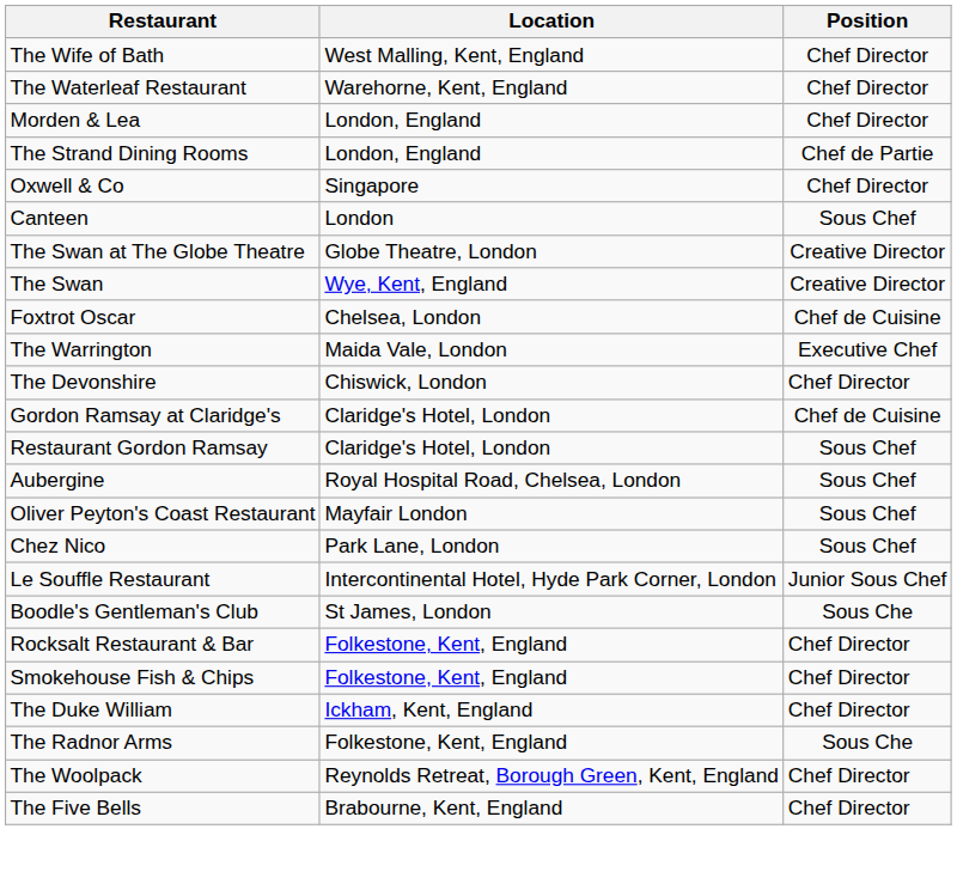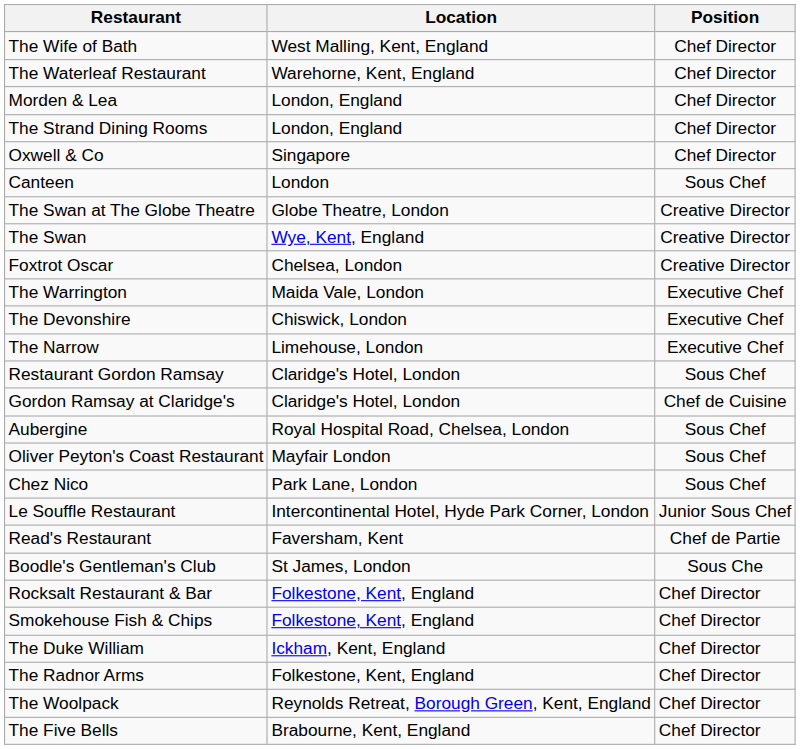 <table class="wikitable sortable">
 <tr>
 <th>Restaurant</th>
 <th>Location</th>
 <th>Position</th>
 </tr>
 <tr>
 <td>The Wife of Bath</td>
 <td>West Malling, Kent, England</td>
 <td style="text-align: center;">Chef Director</td>
 </tr>
 <tr>
 <td>The Waterleaf Restaurant</td>
 <td>Warehorne, Kent, England</td>
 <td style="text-align: center;">Chef Director</td>
 </tr>
 <tr>
 <td>Morden & Lea</td>
 <td>London, England</td>
 <td style="text-align: center;">Chef Director</td>
 </tr>
 <tr>
 <td>The Strand Dining Rooms</td>
 <td>London, England</td>
-<td style="text-align: center;">Chef de Partie</td>
+<td style="text-align: center;">Chef Director</td>
 </tr>
 <tr>
 <td>Oxwell & Co</td>
 <td>Singapore</td>
 <td style="text-align: center;">Chef Director</td>
 </tr>
 <tr>
 <td>Canteen</td>
 <td>London</td>
 <td style="text-align: center;">Sous Chef</td>
 </tr>
 <tr>
 <td>The Swan at The Globe Theatre</td>
 <td>Globe Theatre, London</td>
 <td style="text-align: center;">Creative Director</td>
 </tr>
 <tr>
 <td>The Swan</td>
 <td><a href='#'>Wye, Kent</a>, England</td>
 <td style="text-align: center;">Creative Director</td>
 </tr>
 <tr>
 <td>Foxtrot Oscar</td>
 <td>Chelsea, London</td>
-<td style="text-align: center;">Chef de Cuisine</td>
+<td style="text-align: center;">Creative Director</td>
 </tr>
 <tr>
 <td>The Warrington</td>
 <td>Maida Vale, London</td>
 <td style="text-align: center;">Executive Chef</td>
 </tr>
 <tr>
 <td>The Devonshire</td>
 <td>Chiswick, London</td>
-<td>Chef Director</td>
+<td style="text-align: center;">Executive Chef</td>
+</tr>
+<tr>
+<td>The Narrow</td>
+<td>Limehouse, London</td>
+<td style="text-align: center;">Executive Chef</td>
+</tr>
+<tr>
+<td>Restaurant Gordon Ramsay</td>
+<td>Claridge's Hotel, London</td>
+<td style="text-align: center;">Sous Chef</td>
 </tr>
 <tr>
 <td>Gordon Ramsay at Claridge's</td>
 <td>Claridge's Hotel, London</td>
 <td style="text-align: center;">Chef de Cuisine</td>
-</tr>
-<tr>
-<td>Restaurant Gordon Ramsay</td>
-<td>Claridge's Hotel, London</td>
-<td style="text-align: center;">Sous Chef</td>
 </tr>
 <tr>
 <td>Aubergine</td>
 <td>Royal Hospital Road, Chelsea, London</td>
 <td style="text-align: center;">Sous Chef</td>
 </tr>
 <tr>
 <td>Oliver Peyton's Coast Restaurant</td>
 <td>Mayfair London</td>
 <td style="text-align: center;">Sous Chef</td>
 </tr>
 <tr>
 <td>Chez Nico</td>
 <td>Park Lane, London</td>
 <td style="text-align: center;">Sous Chef</td>
 </tr>
 <tr>
 <td>Le Souffle Restaurant</td>
 <td>Intercontinental Hotel, Hyde Park Corner, London</td>
 <td style="text-align: center;">Junior Sous Chef</td>
+</tr>
+<tr>
+<td>Read's Restaurant</td>
+<td>Faversham, Kent</td>
+<td style="text-align: center;">Chef de Partie</td>
 </tr>
 <tr>
 <td>Boodle's Gentleman's Club</td>
 <td>St James, London</td>
 <td style="text-align: center;">Sous Che</td>
 </tr>
 <tr>
 <td>Rocksalt Restaurant & Bar</td>
 <td><a href='#'>Folkestone, Kent</a>, England</td>
 <td>Chef Director</td>
 </tr>
 <tr>
 <td>Smokehouse Fish & Chips</td>
 <td><a href='#'>Folkestone, Kent</a>, England</td>
 <td>Chef Director</td>
 </tr>
 <tr>
 <td>The Duke William</td>
 <td><a href='#'>Ickham</a>, Kent, England</td>
 <td>Chef Director</td>
 </tr>
 <tr>
 <td>The Radnor Arms</td>
 <td>Folkestone, Kent, England</td>
-<td style="text-align: center;">Sous Che</td>
+<td>Chef Director</td>
 </tr>
 <tr>
 <td>The Woolpack</td>
 <td>Reynolds Retreat, <a href='#'>Borough Green</a>, Kent, England</td>
 <td>Chef Director</td>
 </tr>
 <tr>
 <td>The Five Bells</td>
 <td>Brabourne, Kent, England</td>
 <td>Chef Director</td>
 </tr>
 </table>
